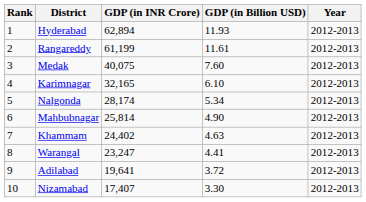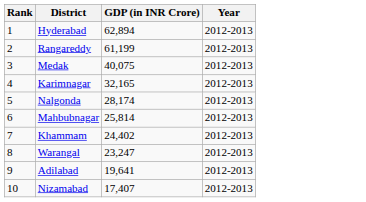 <table class="wikitable sortable">
 <tr>
 <th>Rank</th>
 <th>District</th>
 <th>GDP (in INR Crore)</th>
-<th>GDP (in Billion USD)</th>
 <th>Year</th>
 </tr>
 <tr>
 <td>1</td>
 <td><a href='#'>Hyderabad</a></td>
 <td>62,894</td>
-<td>11.93</td>
 <td>2012-2013</td>
 </tr>
 <tr>
 <td>2</td>
 <td><a href='#'>Rangareddy</a></td>
 <td>61,199</td>
-<td>11.61</td>
 <td>2012-2013</td>
 </tr>
 <tr>
 <td>3</td>
 <td><a href='#'>Medak</a></td>
 <td>40,075</td>
-<td>7.60</td>
 <td>2012-2013</td>
 </tr>
 <tr>
 <td>4</td>
 <td><a href='#'>Karimnagar</a></td>
 <td>32,165</td>
-<td>6.10</td>
 <td>2012-2013</td>
 </tr>
 <tr>
 <td>5</td>
 <td><a href='#'>Nalgonda</a></td>
 <td>28,174</td>
-<td>5.34</td>
 <td>2012-2013</td>
 </tr>
 <tr>
 <td>6</td>
 <td><a href='#'>Mahbubnagar</a></td>
 <td>25,814</td>
-<td>4.90</td>
 <td>2012-2013</td>
 </tr>
 <tr>
 <td>7</td>
 <td><a href='#'>Khammam</a></td>
 <td>24,402</td>
-<td>4.63</td>
 <td>2012-2013</td>
 </tr>
 <tr>
 <td>8</td>
 <td><a href='#'>Warangal</a></td>
 <td>23,247</td>
-<td>4.41</td>
 <td>2012-2013</td>
 </tr>
 <tr>
 <td>9</td>
 <td><a href='#'>Adilabad</a></td>
 <td>19,641</td>
-<td>3.72</td>
 <td>2012-2013</td>
 </tr>
 <tr>
 <td>10</td>
 <td><a href='#'>Nizamabad</a></td>
 <td>17,407</td>
-<td>3.30</td>
 <td>2012-2013</td>
 </tr>
 </table>
